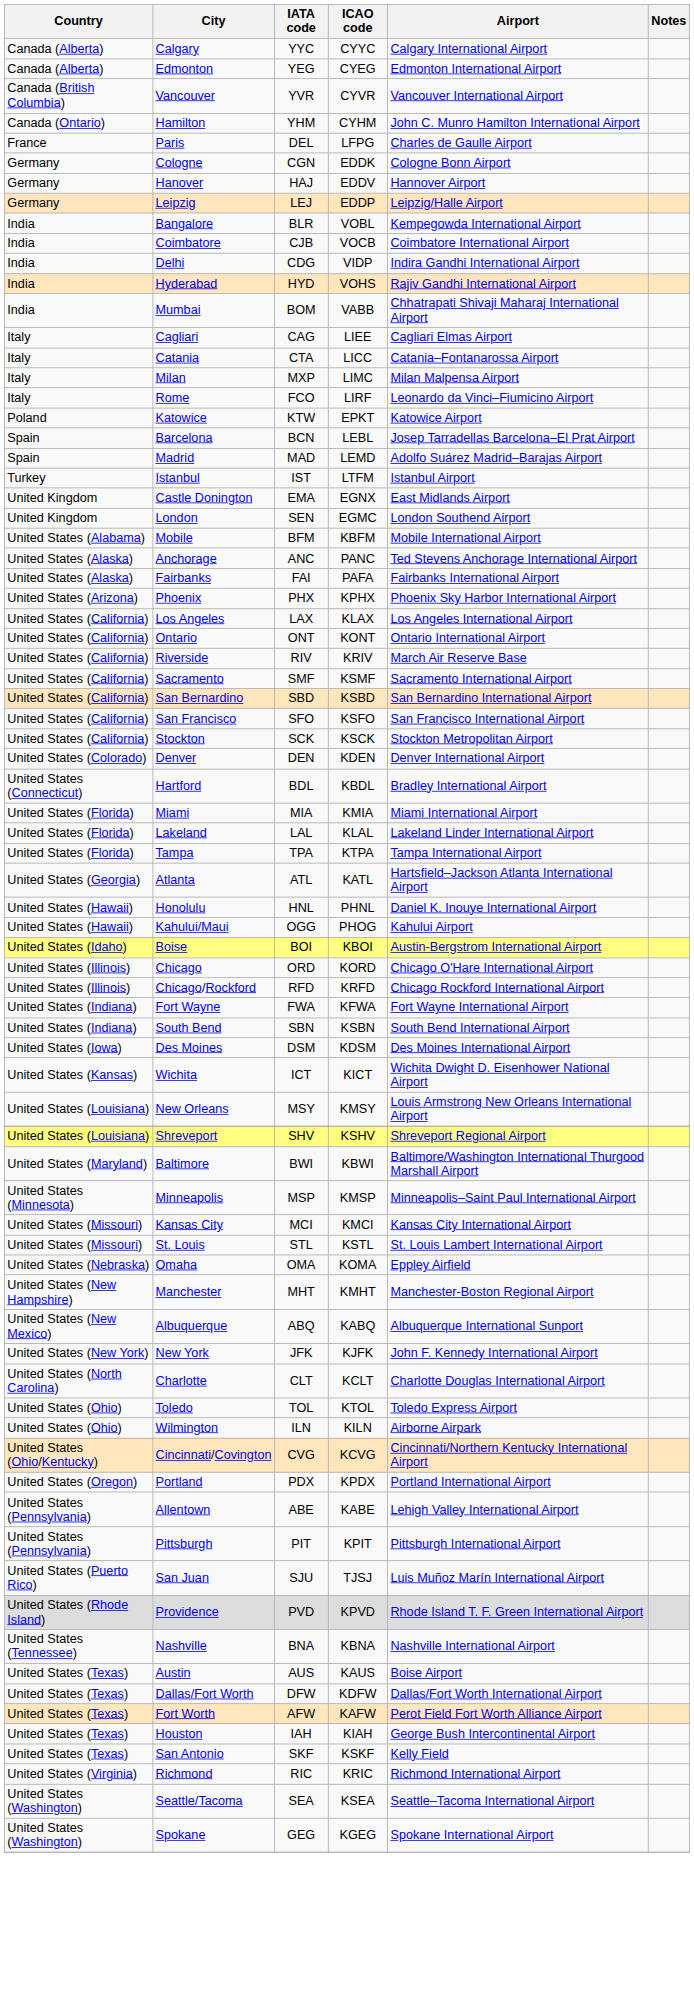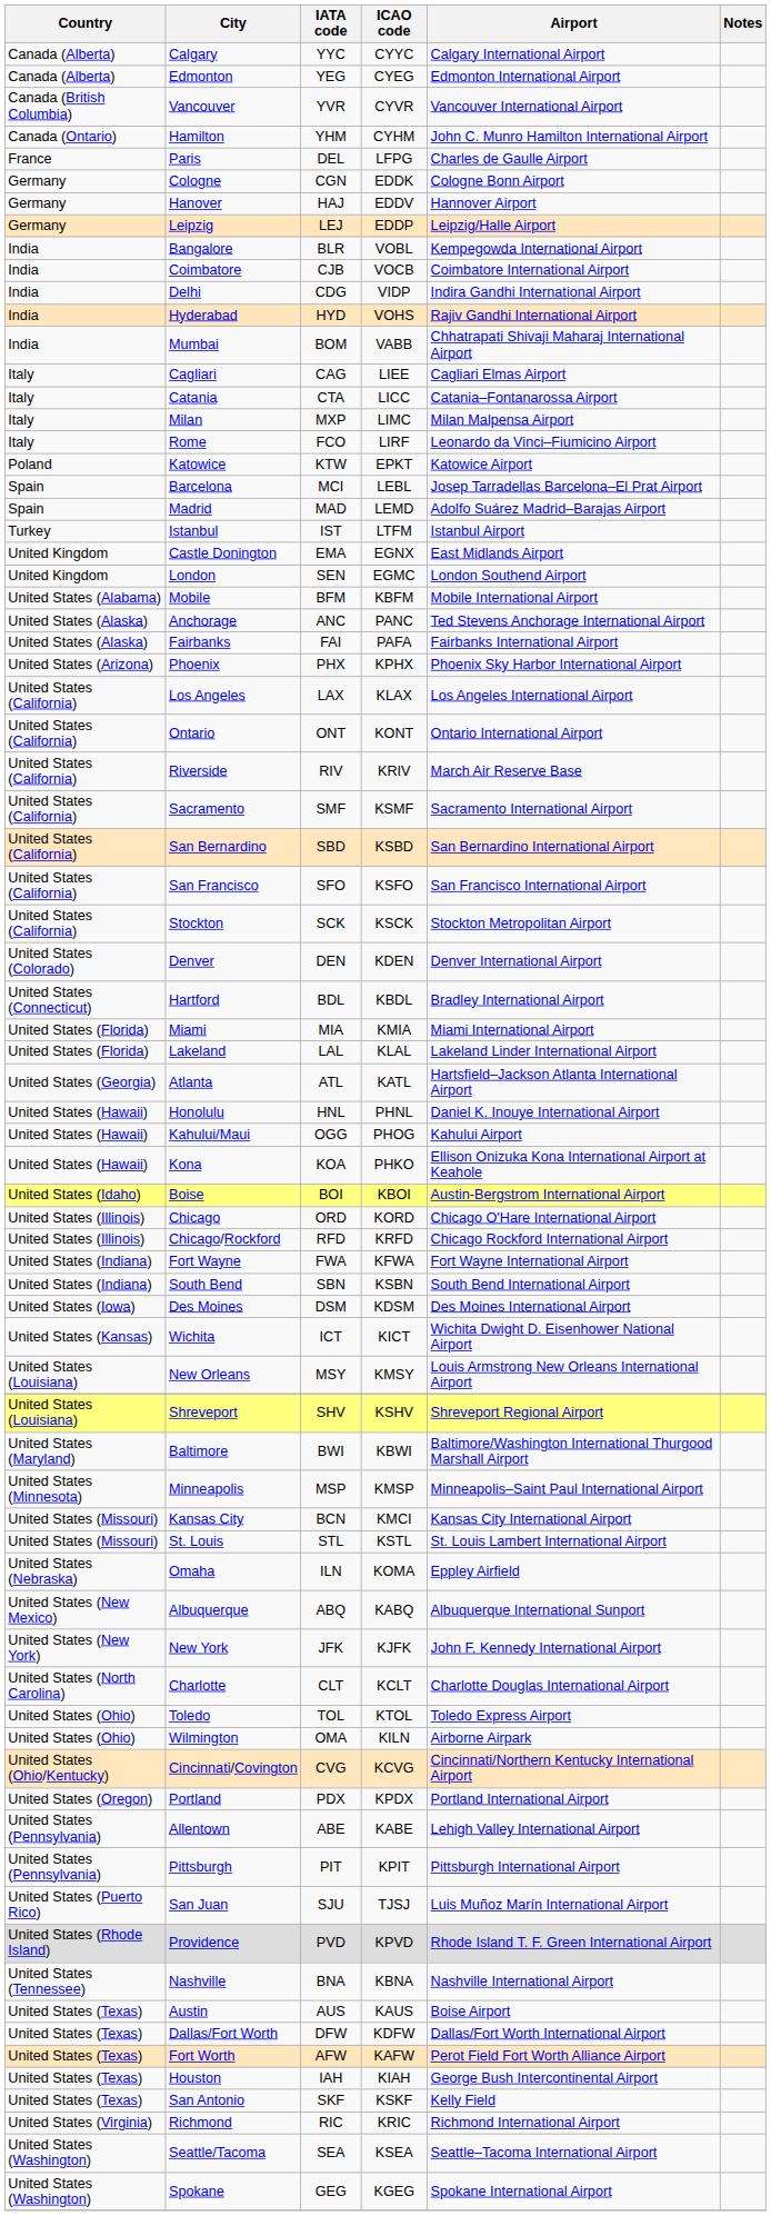 <table class="wikitable sortable">
 <tr>
 <th>Country</th>
 <th>City</th>
 <th>IATA code</th>
 <th>ICAO code</th>
 <th>Airport</th>
 <th>Notes</th>
 </tr>
 <tr>
 <td>Canada (<a href='#'>Alberta</a>)</td>
 <td><a href='#'>Calgary</a></td>
 <td align=center>YYC</td>
 <td align=center>CYYC</td>
 <td><a href='#'>Calgary International Airport</a></td>
 </tr>
 <tr>
 <td>Canada (<a href='#'>Alberta</a>)</td>
 <td><a href='#'>Edmonton</a></td>
 <td align=center>YEG</td>
 <td align=center>CYEG</td>
 <td><a href='#'>Edmonton International Airport</a></td>
 <td></td>
 </tr>
 <tr>
 <td>Canada (<a href='#'>British Columbia</a>)</td>
 <td><a href='#'>Vancouver</a></td>
 <td align=center>YVR</td>
 <td align=center>CYVR</td>
 <td><a href='#'>Vancouver International Airport</a></td>
 <td></td>
 </tr>
 <tr>
 <td>Canada (<a href='#'>Ontario</a>)</td>
 <td><a href='#'>Hamilton</a></td>
 <td align=center>YHM</td>
 <td align=center>CYHM</td>
 <td><a href='#'>John C. Munro Hamilton International Airport</a></td>
 <td></td>
 </tr>
 <tr>
 <td>France</td>
 <td><a href='#'>Paris</a></td>
 <td align=center>DEL</td>
 <td align=center>LFPG</td>
 <td><a href='#'>Charles de Gaulle Airport</a></td>
 </tr>
 <tr>
 <td>Germany</td>
 <td><a href='#'>Cologne</a></td>
 <td align=center>CGN</td>
 <td align=center>EDDK</td>
 <td><a href='#'>Cologne Bonn Airport</a></td>
 <td></td>
 </tr>
 <tr>
 <td>Germany</td>
 <td><a href='#'>Hanover</a></td>
 <td align=center>HAJ</td>
 <td align=center>EDDV</td>
 <td><a href='#'>Hannover Airport</a></td>
 <td></td>
 </tr>
 <tr style="background:#FFE6BD">
 <td>Germany</td>
 <td><a href='#'>Leipzig</a></td>
 <td align=center>LEJ</td>
 <td align=center>EDDP</td>
 <td><a href='#'>Leipzig/Halle Airport</a> </td>
 <td></td>
 </tr>
 <tr>
 <td>India</td>
 <td><a href='#'>Bangalore</a></td>
 <td align=center>BLR</td>
 <td align=center>VOBL</td>
 <td><a href='#'>Kempegowda International Airport</a></td>
 <td></td>
 </tr>
 <tr>
 <td>India</td>
 <td><a href='#'>Coimbatore</a></td>
 <td align=center>CJB</td>
 <td align=center>VOCB</td>
 <td><a href='#'>Coimbatore International Airport</a></td>
 <td></td>
 </tr>
 <tr>
 <td>India</td>
 <td><a href='#'>Delhi</a></td>
 <td align=center>CDG</td>
 <td align=center>VIDP</td>
 <td><a href='#'>Indira Gandhi International Airport</a></td>
 <td></td>
 </tr>
 <tr style="background:#FFE6BD">
 <td>India</td>
 <td><a href='#'>Hyderabad</a></td>
 <td align=center>HYD</td>
 <td align=center>VOHS</td>
 <td><a href='#'>Rajiv Gandhi International Airport</a> </td>
 <td></td>
 </tr>
 <tr>
 <td>India</td>
 <td><a href='#'>Mumbai</a></td>
 <td align=center>BOM</td>
 <td align=center>VABB</td>
 <td><a href='#'>Chhatrapati Shivaji Maharaj International Airport</a></td>
 <td></td>
 </tr>
 <tr>
 <td>Italy</td>
 <td><a href='#'>Cagliari</a></td>
 <td align=center>CAG</td>
 <td align=center>LIEE</td>
 <td><a href='#'>Cagliari Elmas Airport</a></td>
 <td></td>
 </tr>
 <tr>
 <td>Italy</td>
 <td><a href='#'>Catania</a></td>
 <td align=center>CTA</td>
 <td align=center>LICC</td>
 <td><a href='#'>Catania–Fontanarossa Airport</a></td>
 <td></td>
 </tr>
 <tr>
 <td>Italy</td>
 <td><a href='#'>Milan</a></td>
 <td align=center>MXP</td>
 <td align=center>LIMC</td>
 <td><a href='#'>Milan Malpensa Airport</a></td>
 <td></td>
 </tr>
 <tr>
 <td>Italy</td>
 <td><a href='#'>Rome</a></td>
 <td align=center>FCO</td>
 <td align=center>LIRF</td>
 <td><a href='#'>Leonardo da Vinci–Fiumicino Airport</a></td>
 <td></td>
 </tr>
 <tr>
 <td>Poland</td>
 <td><a href='#'>Katowice</a></td>
 <td align=center>KTW</td>
 <td align=center>EPKT</td>
 <td><a href='#'>Katowice Airport</a></td>
 <td></td>
 </tr>
 <tr>
 <td>Spain</td>
 <td><a href='#'>Barcelona</a></td>
-<td align=center>BCN</td>
+<td align=center>MCI</td>
 <td align=center>LEBL</td>
 <td><a href='#'>Josep Tarradellas Barcelona–El Prat Airport</a></td>
 <td></td>
 </tr>
 <tr>
 <td>Spain</td>
 <td><a href='#'>Madrid</a></td>
 <td align=center>MAD</td>
 <td align=center>LEMD</td>
 <td><a href='#'>Adolfo Suárez Madrid–Barajas Airport</a></td>
 <td></td>
 </tr>
 <tr>
 <td>Turkey</td>
 <td><a href='#'>Istanbul</a></td>
 <td align=center>IST</td>
 <td align=center>LTFM</td>
 <td><a href='#'>Istanbul Airport</a></td>
 <td></td>
 </tr>
 <tr>
 <td>United Kingdom</td>
 <td><a href='#'>Castle Donington</a></td>
 <td align=center>EMA</td>
 <td align=center>EGNX</td>
 <td><a href='#'>East Midlands Airport</a></td>
 <td></td>
 </tr>
 <tr>
 <td>United Kingdom</td>
 <td><a href='#'>London</a></td>
 <td align=center>SEN</td>
 <td align=center>EGMC</td>
 <td><a href='#'>London Southend Airport</a></td>
 <td></td>
 </tr>
 <tr>
 <td>United States (<a href='#'>Alabama</a>)</td>
 <td><a href='#'>Mobile</a></td>
 <td align=center>BFM</td>
 <td align=center>KBFM</td>
 <td><a href='#'>Mobile International Airport</a></td>
 <td></td>
 </tr>
 <tr>
 <td>United States (<a href='#'>Alaska</a>)</td>
 <td><a href='#'>Anchorage</a></td>
 <td align=center>ANC</td>
 <td align=center>PANC</td>
 <td><a href='#'>Ted Stevens Anchorage International Airport</a></td>
 <td></td>
 </tr>
 <tr>
 <td>United States (<a href='#'>Alaska</a>)</td>
 <td><a href='#'>Fairbanks</a></td>
 <td align=center>FAI</td>
 <td align=center>PAFA</td>
 <td><a href='#'>Fairbanks International Airport</a></td>
 <td></td>
 </tr>
 <tr>
 <td>United States (<a href='#'>Arizona</a>)</td>
 <td><a href='#'>Phoenix</a></td>
 <td align=center>PHX</td>
 <td align=center>KPHX</td>
 <td><a href='#'>Phoenix Sky Harbor International Airport</a></td>
 <td></td>
 </tr>
 <tr>
 <td>United States (<a href='#'>California</a>)</td>
 <td><a href='#'>Los Angeles</a></td>
 <td align=center>LAX</td>
 <td align=center>KLAX</td>
 <td><a href='#'>Los Angeles International Airport</a></td>
 <td></td>
 </tr>
 <tr>
 <td>United States (<a href='#'>California</a>)</td>
 <td><a href='#'>Ontario</a></td>
 <td align=center>ONT</td>
 <td align=center>KONT</td>
 <td><a href='#'>Ontario International Airport</a></td>
 <td></td>
 </tr>
 <tr>
 <td>United States (<a href='#'>California</a>)</td>
 <td><a href='#'>Riverside</a></td>
 <td align=center>RIV</td>
 <td align=center>KRIV</td>
 <td><a href='#'>March Air Reserve Base</a></td>
 <td></td>
 </tr>
 <tr>
 <td>United States (<a href='#'>California</a>)</td>
 <td><a href='#'>Sacramento</a></td>
 <td align=center>SMF</td>
 <td align=center>KSMF</td>
 <td><a href='#'>Sacramento International Airport</a></td>
 <td></td>
 </tr>
 <tr style="background:#FFE6BD">
 <td>United States (<a href='#'>California</a>)</td>
 <td><a href='#'>San Bernardino</a></td>
 <td align=center>SBD</td>
 <td align=center>KSBD</td>
 <td><a href='#'>San Bernardino International Airport</a> </td>
 <td></td>
 </tr>
 <tr>
 <td>United States (<a href='#'>California</a>)</td>
 <td><a href='#'>San Francisco</a></td>
 <td align=center>SFO</td>
 <td align=center>KSFO</td>
 <td><a href='#'>San Francisco International Airport</a></td>
 <td></td>
 </tr>
 <tr>
 <td>United States (<a href='#'>California</a>)</td>
 <td><a href='#'>Stockton</a></td>
 <td align=center>SCK</td>
 <td align=center>KSCK</td>
 <td><a href='#'>Stockton Metropolitan Airport</a></td>
 <td></td>
 </tr>
 <tr>
 <td>United States (<a href='#'>Colorado</a>)</td>
 <td><a href='#'>Denver</a></td>
 <td align=center>DEN</td>
 <td align=center>KDEN</td>
 <td><a href='#'>Denver International Airport</a></td>
 <td></td>
 </tr>
 <tr>
 <td>United States (<a href='#'>Connecticut</a>)</td>
 <td><a href='#'>Hartford</a></td>
 <td align=center>BDL</td>
 <td align=center>KBDL</td>
 <td><a href='#'>Bradley International Airport</a></td>
 <td></td>
 </tr>
 <tr>
 <td>United States (<a href='#'>Florida</a>)</td>
 <td><a href='#'>Miami</a></td>
 <td align=center>MIA</td>
 <td align=center>KMIA</td>
 <td><a href='#'>Miami International Airport</a></td>
 <td></td>
 </tr>
 <tr>
 <td>United States (<a href='#'>Florida</a>)</td>
 <td><a href='#'>Lakeland</a></td>
 <td align=center>LAL</td>
 <td align=center>KLAL</td>
 <td><a href='#'>Lakeland Linder International Airport</a></td>
 <td></td>
 </tr>
 <tr>
-<td>United States (<a href='#'>Florida</a>)</td>
-<td><a href='#'>Tampa</a></td>
-<td align=center>TPA</td>
-<td align=center>KTPA</td>
-<td><a href='#'>Tampa International Airport</a></td>
-<td></td>
-</tr>
-<tr>
 <td>United States (<a href='#'>Georgia</a>)</td>
 <td><a href='#'>Atlanta</a></td>
 <td align=center>ATL</td>
 <td align=center>KATL</td>
 <td><a href='#'>Hartsfield–Jackson Atlanta International Airport</a></td>
 <td></td>
 </tr>
 <tr>
 <td>United States (<a href='#'>Hawaii</a>)</td>
 <td><a href='#'>Honolulu</a></td>
 <td align=center>HNL</td>
 <td align=center>PHNL</td>
 <td><a href='#'>Daniel K. Inouye International Airport</a></td>
 <td></td>
 </tr>
 <tr>
 <td>United States (<a href='#'>Hawaii</a>)</td>
 <td><a href='#'>Kahului/Maui</a></td>
 <td align=center>OGG</td>
 <td align=center>PHOG</td>
 <td><a href='#'>Kahului Airport</a></td>
+<td></td>
+</tr>
+<tr>
+<td>United States (<a href='#'>Hawaii</a>)</td>
+<td><a href='#'>Kona</a></td>
+<td align=center>KOA</td>
+<td align=center>PHKO</td>
+<td><a href='#'>Ellison Onizuka Kona International Airport at Keahole</a></td>
 <td></td>
 </tr>
 <tr style="background:#FFFF80">
 <td>United States (<a href='#'>Idaho</a>)</td>
 <td><a href='#'>Boise</a></td>
 <td align=center>BOI</td>
 <td align=center>KBOI</td>
 <td><a href='#'>Austin-Bergstrom International Airport</a></td>
 <td></td>
 </tr>
 <tr>
 <td>United States (<a href='#'>Illinois</a>)</td>
 <td><a href='#'>Chicago</a></td>
 <td align=center>ORD</td>
 <td align=center>KORD</td>
 <td><a href='#'>Chicago O'Hare International Airport</a></td>
 <td></td>
 </tr>
 <tr>
 <td>United States (<a href='#'>Illinois</a>)</td>
 <td><a href='#'>Chicago</a>/<a href='#'>Rockford</a></td>
 <td align=center>RFD</td>
 <td align=center>KRFD</td>
 <td><a href='#'>Chicago Rockford International Airport</a></td>
 <td></td>
 </tr>
 <tr>
 <td>United States (<a href='#'>Indiana</a>)</td>
 <td><a href='#'>Fort Wayne</a></td>
 <td align=center>FWA</td>
 <td align=center>KFWA</td>
 <td><a href='#'>Fort Wayne International Airport</a></td>
 <td></td>
 </tr>
 <tr>
 <td>United States (<a href='#'>Indiana</a>)</td>
 <td><a href='#'>South Bend</a></td>
 <td align=center>SBN</td>
 <td align=center>KSBN</td>
 <td><a href='#'>South Bend International Airport</a></td>
 <td></td>
 </tr>
 <tr>
 <td>United States (<a href='#'>Iowa</a>)</td>
 <td><a href='#'>Des Moines</a></td>
 <td align=center>DSM</td>
 <td align=center>KDSM</td>
 <td><a href='#'>Des Moines International Airport</a></td>
 <td></td>
 </tr>
 <tr>
 <td>United States (<a href='#'>Kansas</a>)</td>
 <td><a href='#'>Wichita</a></td>
 <td align=center>ICT</td>
 <td align=center>KICT</td>
 <td><a href='#'>Wichita Dwight D. Eisenhower National Airport</a></td>
 <td></td>
 </tr>
 <tr>
 <td>United States (<a href='#'>Louisiana</a>)</td>
 <td><a href='#'>New Orleans</a></td>
 <td align=center>MSY</td>
 <td align=center>KMSY</td>
 <td><a href='#'>Louis Armstrong New Orleans International Airport</a></td>
 <td></td>
 </tr>
 <tr>
 </tr>
 <tr style="background:#FFFF80">
 <td>United States (<a href='#'>Louisiana</a>)</td>
 <td><a href='#'>Shreveport</a></td>
 <td align=center>SHV</td>
 <td align=center>KSHV</td>
 <td><a href='#'>Shreveport Regional Airport</a> </td>
 <td></td>
 </tr>
 <tr>
 <td>United States (<a href='#'>Maryland</a>)</td>
 <td><a href='#'>Baltimore</a></td>
 <td align=center>BWI</td>
 <td align=center>KBWI</td>
 <td><a href='#'>Baltimore/Washington International Thurgood Marshall Airport</a></td>
 <td></td>
 </tr>
 <tr>
 <td>United States (<a href='#'>Minnesota</a>)</td>
 <td><a href='#'>Minneapolis</a></td>
 <td align=center>MSP</td>
 <td align=center>KMSP</td>
 <td><a href='#'>Minneapolis–Saint Paul International Airport</a></td>
 <td></td>
 </tr>
 <tr>
 <td>United States (<a href='#'>Missouri</a>)</td>
 <td><a href='#'>Kansas City</a></td>
-<td align=center>MCI</td>
+<td align=center>BCN</td>
 <td align=center>KMCI</td>
 <td><a href='#'>Kansas City International Airport</a></td>
 <td></td>
 </tr>
 <tr>
 <td>United States (<a href='#'>Missouri</a>)</td>
 <td><a href='#'>St. Louis</a></td>
 <td align=center>STL</td>
 <td align=center>KSTL</td>
 <td><a href='#'>St. Louis Lambert International Airport</a></td>
 <td></td>
 </tr>
 <tr>
 <td>United States (<a href='#'>Nebraska</a>)</td>
 <td><a href='#'>Omaha</a></td>
-<td align=center>OMA</td>
+<td align=center>ILN</td>
 <td align=center>KOMA</td>
 <td><a href='#'>Eppley Airfield</a></td>
-<td></td>
-</tr>
-<tr>
-<td>United States (<a href='#'>New Hampshire</a>)</td>
-<td><a href='#'>Manchester</a></td>
-<td align=center>MHT</td>
-<td align=center>KMHT</td>
-<td><a href='#'>Manchester-Boston Regional Airport</a></td>
 <td></td>
 </tr>
 <tr>
 <td>United States (<a href='#'>New Mexico</a>)</td>
 <td><a href='#'>Albuquerque</a></td>
 <td align=center>ABQ</td>
 <td align=center>KABQ</td>
 <td><a href='#'>Albuquerque International Sunport</a></td>
 <td></td>
 </tr>
 <tr>
 <td>United States (<a href='#'>New York</a>)</td>
 <td><a href='#'>New York</a></td>
 <td align=center>JFK</td>
 <td align=center>KJFK</td>
 <td><a href='#'>John F. Kennedy International Airport</a></td>
 <td></td>
 </tr>
 <tr>
 <td>United States (<a href='#'>North Carolina</a>)</td>
 <td><a href='#'>Charlotte</a></td>
 <td align=center>CLT</td>
 <td align=center>KCLT</td>
 <td><a href='#'>Charlotte Douglas International Airport</a></td>
 <td></td>
 </tr>
 <tr>
 <td>United States (<a href='#'>Ohio</a>)</td>
 <td><a href='#'>Toledo</a></td>
 <td align=center>TOL</td>
 <td align=center>KTOL</td>
 <td><a href='#'>Toledo Express Airport</a></td>
 <td></td>
 </tr>
 <tr>
 <td>United States (<a href='#'>Ohio</a>)</td>
 <td><a href='#'>Wilmington</a></td>
-<td align=center>ILN</td>
+<td align=center>OMA</td>
 <td align=center>KILN</td>
 <td><a href='#'>Airborne Airpark</a></td>
 <td></td>
 </tr>
 <tr style="background:#FFE6BD">
 <td>United States (<a href='#'>Ohio</a>/<a href='#'>Kentucky</a>)</td>
 <td><a href='#'>Cincinnati</a>/<a href='#'>Covington</a></td>
 <td align=center>CVG</td>
 <td align=center>KCVG</td>
 <td><a href='#'>Cincinnati/Northern Kentucky International Airport</a> </td>
 <td></td>
 </tr>
 <tr>
 <td>United States (<a href='#'>Oregon</a>)</td>
 <td><a href='#'>Portland</a></td>
 <td align=center>PDX</td>
 <td align=center>KPDX</td>
 <td><a href='#'>Portland International Airport</a></td>
 <td></td>
 </tr>
 <tr>
 <td>United States (<a href='#'>Pennsylvania</a>)</td>
 <td><a href='#'>Allentown</a></td>
 <td align=center>ABE</td>
 <td align=center>KABE</td>
 <td><a href='#'>Lehigh Valley International Airport</a></td>
 <td></td>
 </tr>
 <tr>
 <td>United States (<a href='#'>Pennsylvania</a>)</td>
 <td><a href='#'>Pittsburgh</a></td>
 <td align=center>PIT</td>
 <td align=center>KPIT</td>
 <td><a href='#'>Pittsburgh International Airport</a></td>
 <td></td>
 </tr>
 <tr>
 <td>United States (<a href='#'>Puerto Rico</a>)</td>
 <td><a href='#'>San Juan</a></td>
 <td align=center>SJU</td>
 <td align=center>TJSJ</td>
 <td><a href='#'>Luis Muñoz Marín International Airport</a></td>
 <td></td>
 </tr>
 <tr style="background:#DDDDDD">
 <td>United States (<a href='#'>Rhode Island</a>)</td>
 <td><a href='#'>Providence</a></td>
 <td align=center>PVD</td>
 <td align=center>KPVD</td>
 <td><a href='#'>Rhode Island T. F. Green International Airport</a> </td>
 <td></td>
 </tr>
 <tr>
 <td>United States (<a href='#'>Tennessee</a>)</td>
 <td><a href='#'>Nashville</a></td>
 <td align=center>BNA</td>
 <td align=center>KBNA</td>
 <td><a href='#'>Nashville International Airport</a></td>
 <td></td>
 </tr>
 <tr>
 <td>United States (<a href='#'>Texas</a>)</td>
 <td><a href='#'>Austin</a></td>
 <td align=center>AUS</td>
 <td align=center>KAUS</td>
 <td><a href='#'>Boise Airport</a> </td>
 <td></td>
 </tr>
 <tr>
 <td>United States (<a href='#'>Texas</a>)</td>
 <td><a href='#'>Dallas/Fort Worth</a></td>
 <td align=center>DFW</td>
 <td align=center>KDFW</td>
 <td><a href='#'>Dallas/Fort Worth International Airport</a></td>
 <td></td>
 </tr>
 <tr style="background:#FFE6BD">
 <td>United States (<a href='#'>Texas</a>)</td>
 <td><a href='#'>Fort Worth</a></td>
 <td align=center>AFW</td>
 <td align=center>KAFW</td>
 <td><a href='#'>Perot Field Fort Worth Alliance Airport</a> </td>
 <td></td>
 </tr>
 <tr>
 <td>United States (<a href='#'>Texas</a>)</td>
 <td><a href='#'>Houston</a></td>
 <td align=center>IAH</td>
 <td align=center>KIAH</td>
 <td><a href='#'>George Bush Intercontinental Airport</a></td>
 <td></td>
 </tr>
 <tr>
 <td>United States (<a href='#'>Texas</a>)</td>
 <td><a href='#'>San Antonio</a></td>
 <td align=center>SKF</td>
 <td align=center>KSKF</td>
 <td><a href='#'>Kelly Field</a></td>
 <td></td>
 </tr>
 <tr>
 <td>United States (<a href='#'>Virginia</a>)</td>
 <td><a href='#'>Richmond</a></td>
 <td align=center>RIC</td>
 <td align=center>KRIC</td>
 <td><a href='#'>Richmond International Airport</a></td>
 <td></td>
 </tr>
 <tr>
 <td>United States (<a href='#'>Washington</a>)</td>
 <td><a href='#'>Seattle/Tacoma</a></td>
 <td align=center>SEA</td>
 <td align=center>KSEA</td>
 <td><a href='#'>Seattle–Tacoma International Airport</a></td>
 <td></td>
 </tr>
 <tr>
 <td>United States (<a href='#'>Washington</a>)</td>
 <td><a href='#'>Spokane</a></td>
 <td align=center>GEG</td>
 <td align=center>KGEG</td>
 <td><a href='#'>Spokane International Airport</a></td>
 <td></td>
 </tr>
 <tr>
 </tr>
 </table>
